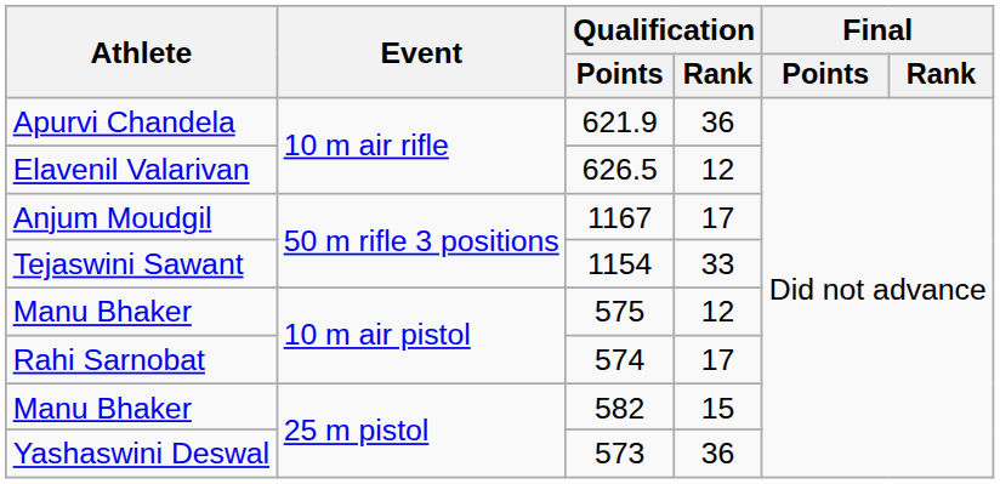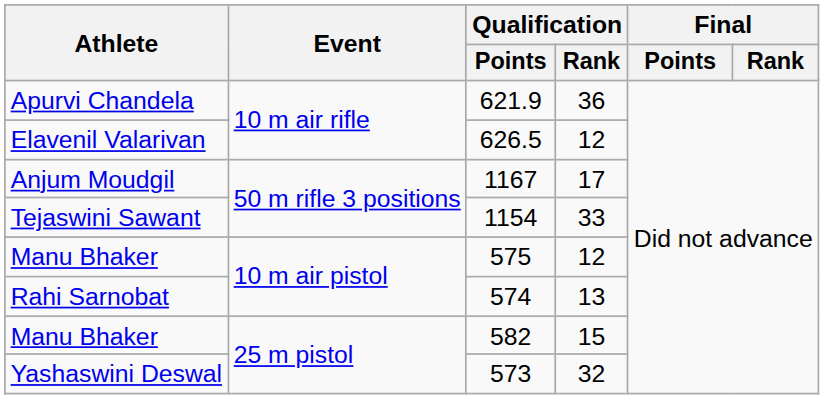 <table class="wikitable" style="font-size:90%">
 <tr>
 <th rowspan="2">Athlete</th>
 <th rowspan="2">Event</th>
 <th colspan=2>Qualification</th>
 <th colspan=2>Final</th>
 </tr>
 <tr style="font-size:95%">
 <th>Points</th>
 <th>Rank</th>
 <th>Points</th>
 <th>Rank</th>
 </tr>
 <tr align="center">
 <td align=left><a href='#'>Apurvi Chandela</a></td>
 <td align=left rowspan=2><a href='#'>10 m air rifle</a></td>
 <td>621.9</td>
 <td>36</td>
 <td colspan=2 rowspan=8>Did not advance</td>
 </tr>
 <tr align=center>
 <td align=left><a href='#'>Elavenil Valarivan</a></td>
 <td>626.5</td>
 <td>12</td>
 </tr>
 <tr align=center>
 <td align=left><a href='#'>Anjum Moudgil</a></td>
 <td align=left rowspan=2><a href='#'>50 m rifle 3 positions</a></td>
 <td>1167</td>
 <td>17</td>
 </tr>
 <tr align=center>
 <td align=left><a href='#'>Tejaswini Sawant</a></td>
 <td>1154</td>
 <td>33</td>
 </tr>
 <tr align=center>
 <td align=left><a href='#'>Manu Bhaker</a></td>
 <td align=left rowspan=2><a href='#'>10 m air pistol</a></td>
 <td>575</td>
 <td>12</td>
 </tr>
 <tr align=center>
 <td align=left><a href='#'>Rahi Sarnobat</a></td>
 <td>574</td>
-<td>17</td>
+<td>13</td>
 </tr>
 <tr align=center>
 <td align=left><a href='#'>Manu Bhaker</a></td>
 <td align=left rowspan=2><a href='#'>25 m pistol</a></td>
 <td>582</td>
 <td>15</td>
 </tr>
 <tr align=center>
 <td align=left><a href='#'>Yashaswini Deswal</a></td>
 <td>573</td>
-<td>36</td>
+<td>32</td>
 </tr>
 </table>
